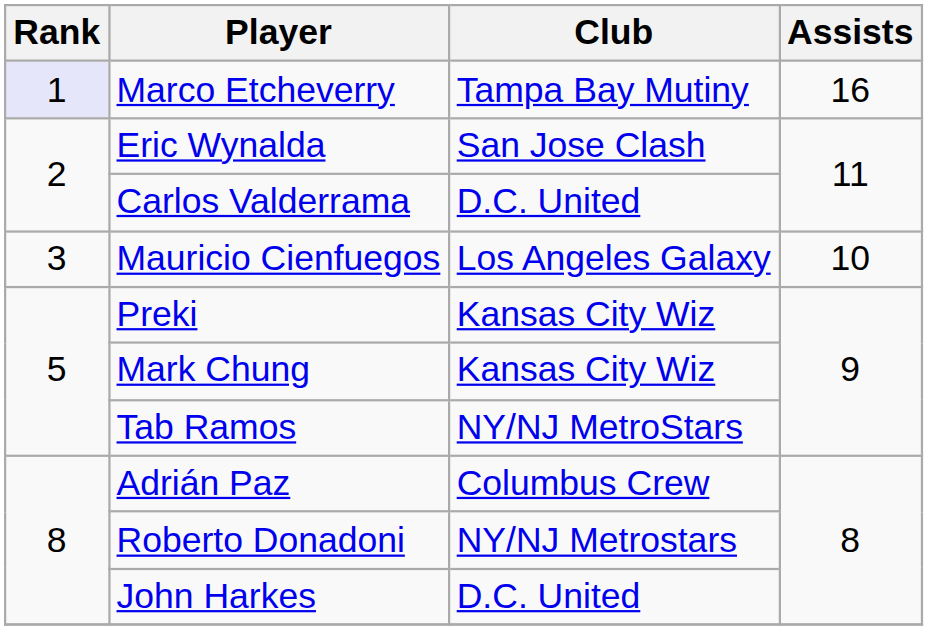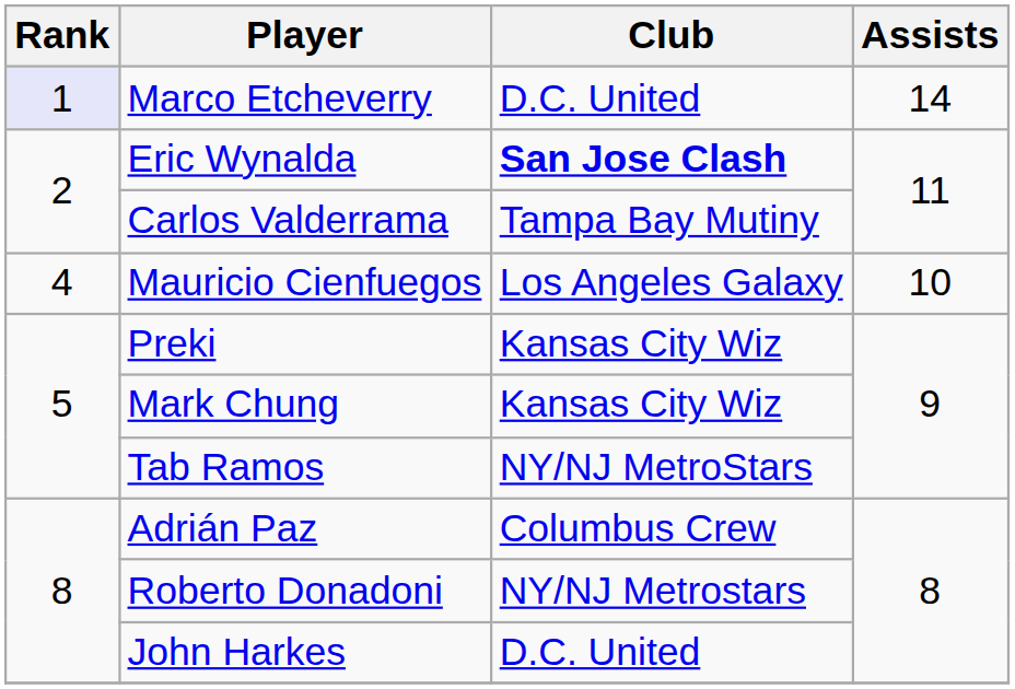 <table class="wikitable" style="text-align:center">
 <tr>
 <th>Rank</th>
 <th>Player</th>
 <th>Club</th>
 <th>Assists</th>
 </tr>
 <tr>
 <td style="background: lavender;">1</td>
 <td align="left"> <a href='#'>Marco Etcheverry</a></td>
-<td align="left"><a href='#'>Tampa Bay Mutiny</a></td>
-<td>16</td>
+<td align="left"><a href='#'>D.C. United</a></td>
+<td>14</td>
 </tr>
 <tr>
 <td rowspan="2">2</td>
 <td align="left"> <a href='#'>Eric Wynalda</a></td>
-<td align="left"><a href='#'>San Jose Clash</a></td>
+<td align="left"><strong><a href='#'>San Jose Clash</a></strong></td>
 <td rowspan="2">11</td>
 </tr>
 <tr>
 <td align="left"> <a href='#'>Carlos Valderrama</a></td>
-<td align="left"><a href='#'>D.C. United</a></td>
+<td align="left"><a href='#'>Tampa Bay Mutiny</a></td>
 </tr>
 <tr>
-<td>3</td>
+<td>4</td>
 <td align="left"> <a href='#'>Mauricio Cienfuegos</a></td>
 <td align="left"><a href='#'>Los Angeles Galaxy</a></td>
 <td>10</td>
 </tr>
 <tr>
 <td rowspan="3">5</td>
 <td align="left"> <a href='#'>Preki</a></td>
 <td align="left"><a href='#'>Kansas City Wiz</a></td>
 <td rowspan="3">9</td>
 </tr>
 <tr>
 <td align="left"> <a href='#'>Mark Chung</a></td>
 <td align="left"><a href='#'>Kansas City Wiz</a></td>
 </tr>
 <tr>
 <td align="left"> <a href='#'>Tab Ramos</a></td>
 <td align="left"><a href='#'>NY/NJ MetroStars</a></td>
 </tr>
 <tr>
 <td rowspan="3">8</td>
 <td align="left"> <a href='#'>Adrián Paz</a></td>
 <td align="left"><a href='#'>Columbus Crew</a></td>
 <td rowspan="3">8</td>
 </tr>
 <tr>
 <td align="left"> <a href='#'>Roberto Donadoni</a></td>
 <td align="left"><a href='#'>NY/NJ Metrostars</a></td>
 </tr>
 <tr>
 <td align="left"> <a href='#'>John Harkes</a></td>
 <td align="left"><a href='#'>D.C. United</a></td>
 </tr>
 <tr>
 </tr>
 </table>
